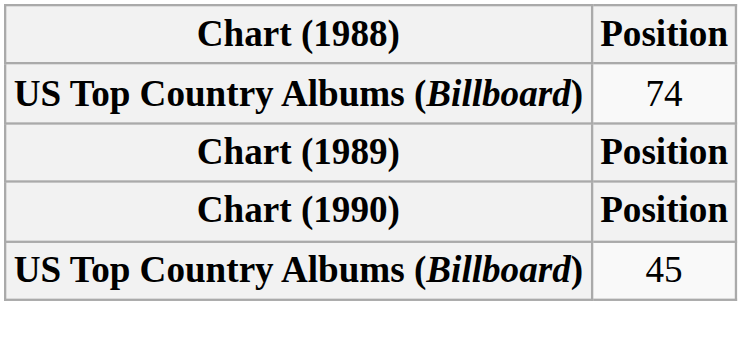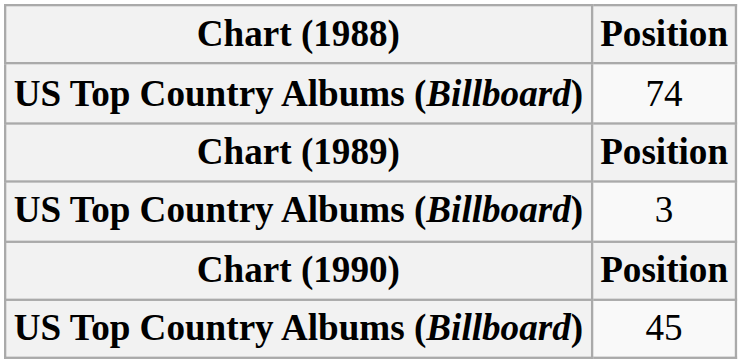 <table class="wikitable plainrowheaders" style="text-align:center">
 <tr>
 <th scope="col">Chart (1988)</th>
 <th scope="col">Position</th>
 </tr>
 <tr>
 <th scope="row">US Top Country Albums (<em>Billboard</em>)</th>
 <td>74</td>
 </tr>
 <tr>
 <th scope="col">Chart (1989)</th>
 <th scope="col">Position</th>
 </tr>
 <tr>
+<th scope="row">US Top Country Albums (<em>Billboard</em>)</th>
+<td>3</td>
+</tr>
+<tr>
 <th scope="col">Chart (1990)</th>
 <th scope="col">Position</th>
 </tr>
 <tr>
 <th scope="row">US Top Country Albums (<em>Billboard</em>)</th>
 <td>45</td>
 </tr>
 </table>
